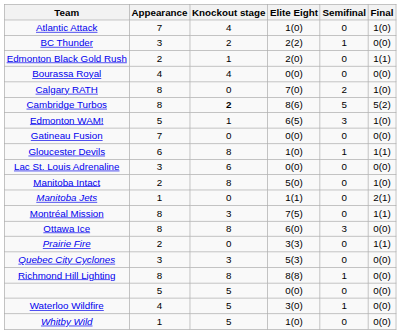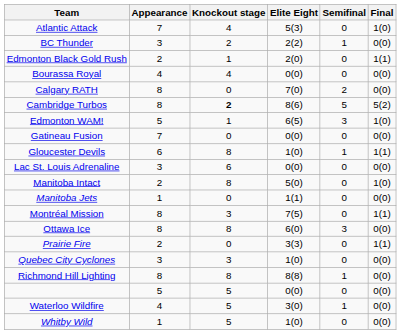 <table class="wikitable sortable" style="text-align:center; font-size:90%">
 <tr>
 <th>Team</th>
 <th>Appearance</th>
 <th>Knockout stage</th>
 <th>Elite Eight</th>
 <th>Semifinal</th>
 <th>Final</th>
 </tr>
 <tr>
 <td style="text-align:center;"><a href='#'>Atlantic Attack</a></td>
 <td>7</td>
 <td style="text-align:center;">4</td>
-<td style="text-align:center;">1(0)</td>
+<td style="text-align:center;">5(3)</td>
 <td style="text-align:center;">0</td>
 <td style="text-align:center;">1(0)</td>
 </tr>
 <tr>
 <td style="text-align:center;"><a href='#'>BC Thunder</a></td>
 <td>3</td>
 <td style="text-align:center;">2</td>
 <td style="text-align:center;">2(2)</td>
 <td style="text-align:center;">1</td>
 <td style="text-align:center;">0(0)</td>
 </tr>
 <tr>
 <td style="text-align:center;"><a href='#'>Edmonton Black Gold Rush</a></td>
 <td>2</td>
 <td style="text-align:center;">1</td>
 <td style="text-align:center;">2(0)</td>
 <td style="text-align:center;">0</td>
 <td style="text-align:center;">1(1)</td>
 </tr>
 <tr>
 <td style="text-align:center;"><a href='#'>Bourassa Royal</a></td>
 <td>4</td>
 <td style="text-align:center;">4</td>
 <td style="text-align:center;">0(0)</td>
 <td style="text-align:center;">0</td>
 <td style="text-align:center;">0(0)</td>
 </tr>
 <tr>
 <td style="text-align:center;"><a href='#'>Calgary RATH</a></td>
 <td>8</td>
 <td style="text-align:center;">0</td>
 <td style="text-align:center;">7(0)</td>
 <td style="text-align:center;">2</td>
-<td style="text-align:center;">1(0)</td>
+<td style="text-align:center;">0(0)</td>
 </tr>
 <tr>
 <td style="text-align:center;"><a href='#'>Cambridge Turbos</a></td>
 <td>8</td>
 <td style="text-align:center;"><strong>2</strong></td>
 <td style="text-align:center;">8(6)</td>
 <td style="text-align:center;">5</td>
 <td style="text-align:center;">5(2)</td>
 </tr>
 <tr>
 <td style="text-align:center;"><a href='#'>Edmonton WAM!</a></td>
 <td>5</td>
 <td style="text-align:center;">1</td>
 <td style="text-align:center;">6(5)</td>
 <td style="text-align:center;">3</td>
 <td style="text-align:center;">1(0)</td>
 </tr>
 <tr>
 <td style="text-align:center;"><a href='#'>Gatineau Fusion</a></td>
 <td>7</td>
 <td style="text-align:center;">0</td>
 <td style="text-align:center;">0(0)</td>
 <td style="text-align:center;">0</td>
 <td style="text-align:center;">0(0)</td>
 </tr>
 <tr>
 <td style="text-align:center;"><a href='#'>Gloucester Devils</a></td>
 <td>6</td>
 <td style="text-align:center;">8</td>
 <td style="text-align:center;">1(0)</td>
 <td style="text-align:center;">1</td>
 <td style="text-align:center;">1(1)</td>
 </tr>
 <tr>
 <td style="text-align:center;"><a href='#'>Lac St. Louis Adrenaline</a></td>
 <td>3</td>
 <td style="text-align:center;">6</td>
 <td style="text-align:center;">0(0)</td>
 <td style="text-align:center;">0</td>
 <td style="text-align:center;">0(0)</td>
 </tr>
 <tr>
 <td style="text-align:center;"><a href='#'>Manitoba Intact</a></td>
 <td>2</td>
 <td style="text-align:center;">8</td>
 <td style="text-align:center;">5(0)</td>
 <td style="text-align:center;">0</td>
 <td style="text-align:center;">1(0)</td>
 </tr>
 <tr>
 <td style="text-align:center;"><em><a href='#'>Manitoba Jets</a></em></td>
 <td>1</td>
 <td style="text-align:center;">0</td>
 <td style="text-align:center;">1(1)</td>
 <td style="text-align:center;">0</td>
-<td style="text-align:center;">2(1)</td>
+<td style="text-align:center;">0(0)</td>
 </tr>
 <tr>
 <td style="text-align:center;"><a href='#'>Montréal Mission</a></td>
 <td>8</td>
 <td style="text-align:center;">3</td>
 <td style="text-align:center;">7(5)</td>
 <td style="text-align:center;">0</td>
 <td style="text-align:center;">1(1)</td>
 </tr>
 <tr>
 <td style="text-align:center;"><a href='#'>Ottawa Ice</a></td>
 <td>8</td>
 <td style="text-align:center;">8</td>
 <td style="text-align:center;">6(0)</td>
 <td style="text-align:center;">3</td>
 <td style="text-align:center;">0(0)</td>
 </tr>
 <tr>
 <td style="text-align:center;"><em><a href='#'>Prairie Fire</a></em></td>
 <td>2</td>
 <td style="text-align:center;">0</td>
 <td style="text-align:center;">3(3)</td>
 <td style="text-align:center;">0</td>
 <td style="text-align:center;">1(1)</td>
 </tr>
 <tr>
 <td style="text-align:center;"><em><a href='#'>Quebec City Cyclones</a></em></td>
 <td>3</td>
 <td style="text-align:center;">3</td>
-<td style="text-align:center;">5(3)</td>
+<td style="text-align:center;">1(0)</td>
 <td style="text-align:center;">0</td>
 <td style="text-align:center;">0(0)</td>
 </tr>
 <tr>
 <td style="text-align:center;"><a href='#'>Richmond Hill Lighting</a></td>
 <td>8</td>
 <td style="text-align:center;">8</td>
 <td style="text-align:center;">8(8)</td>
 <td style="text-align:center;">1</td>
 <td style="text-align:center;">0(0)</td>
 </tr>
 <tr>
 <td style="text-align:center;"></td>
 <td>5</td>
 <td style="text-align:center;">5</td>
 <td style="text-align:center;">0(0)</td>
 <td style="text-align:center;">0</td>
 <td style="text-align:center;">0(0)</td>
 </tr>
 <tr>
 <td style="text-align:center;"><a href='#'>Waterloo Wildfire</a></td>
 <td>4</td>
 <td style="text-align:center;">5</td>
 <td style="text-align:center;">3(0)</td>
 <td style="text-align:center;">1</td>
 <td style="text-align:center;">0(0)</td>
 </tr>
 <tr>
 <td style="text-align:center;"><em><a href='#'>Whitby Wild</a></em></td>
 <td>1</td>
 <td style="text-align:center;">5</td>
 <td style="text-align:center;">1(0)</td>
 <td style="text-align:center;">0</td>
 <td style="text-align:center;">0(0)</td>
 </tr>
 </table>
